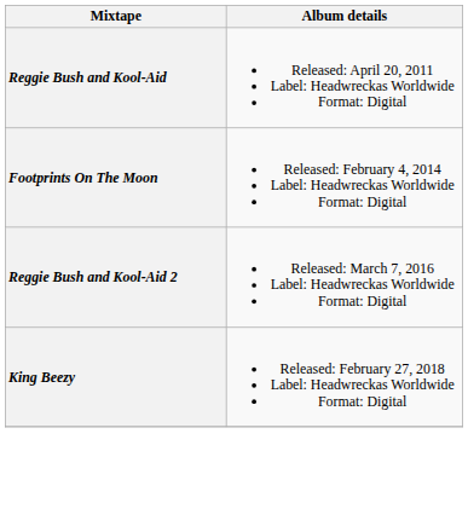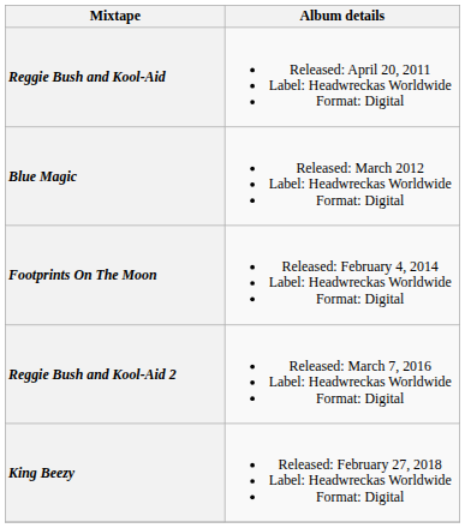 <table class="wikitable plainrowheaders" style="text-align:center;">
 <tr>
 <th scope="col" rowspan="1" style="width:15em;">Mixtape</th>
 <th scope="col" rowspan="1" style="width:16em;">Album details</th>
 </tr>
 <tr>
 <th scope="row" style="text-align:left;"><em>Reggie Bush and Kool-Aid</em></th>
 <td><br><ul><li>Released: April 20, 2011</li><li>Label: Headwreckas Worldwide</li><li>Format: Digital</li></ul></td>
+</tr>
+<tr>
+<th scope="row" style="text-align:left;"><em>Blue Magic</em></th>
+<td><br><ul><li>Released: March 2012</li><li>Label: Headwreckas Worldwide</li><li>Format: Digital</li></ul></td>
 </tr>
 <tr>
 <th scope="row" style="text-align:left;"><em>Footprints On The Moon</em></th>
 <td><br><ul><li>Released: February 4, 2014</li><li>Label: Headwreckas Worldwide</li><li>Format: Digital</li></ul></td>
 </tr>
 <tr>
 <th scope="row" style="text-align:left;"><em>Reggie Bush and Kool-Aid 2</em></th>
 <td><br><ul><li>Released: March 7, 2016</li><li>Label: Headwreckas Worldwide</li><li>Format: Digital</li></ul></td>
 </tr>
 <tr>
 <th scope="row" style="text-align:left;"><em>King Beezy</em></th>
 <td><br><ul><li>Released: February 27, 2018</li><li>Label: Headwreckas Worldwide</li><li>Format: Digital</li></ul></td>
 </tr>
 <tr>
 </tr>
 </table>
